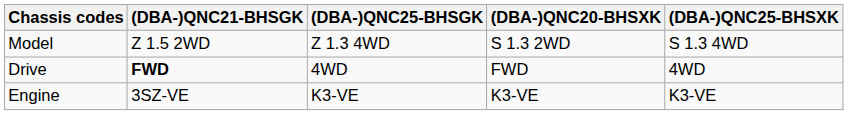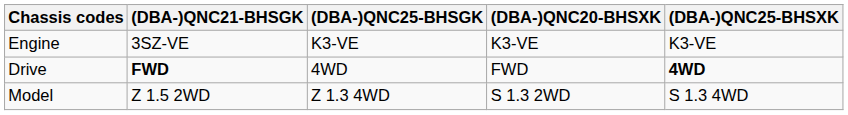 <table class="wikitable">
 <tr>
 <th>Chassis codes</th>
 <th>(DBA-)QNC21-BHSGK</th>
 <th>(DBA-)QNC25-BHSGK</th>
 <th>(DBA-)QNC20-BHSXK</th>
 <th>(DBA-)QNC25-BHSXK</th>
 </tr>
 <tr>
+<td>Engine</td>
+<td>3SZ-VE</td>
+<td>K3-VE</td>
+<td>K3-VE</td>
+<td>K3-VE</td>
+</tr>
+<tr>
+<td>Drive</td>
+<td><strong>FWD</strong></td>
+<td>4WD</td>
+<td>FWD</td>
+<td><strong>4WD</strong></td>
+</tr>
+<tr>
 <td>Model</td>
 <td>Z 1.5 2WD</td>
 <td>Z 1.3 4WD</td>
 <td>S 1.3 2WD</td>
 <td>S 1.3 4WD</td>
 </tr>
-<tr>
-<td>Drive</td>
-<td><strong>FWD</strong></td>
-<td>4WD</td>
-<td>FWD</td>
-<td>4WD</td>
-</tr>
-<tr>
-<td>Engine</td>
-<td>3SZ-VE</td>
-<td>K3-VE</td>
-<td>K3-VE</td>
-<td>K3-VE</td>
-</tr>
 </table>
